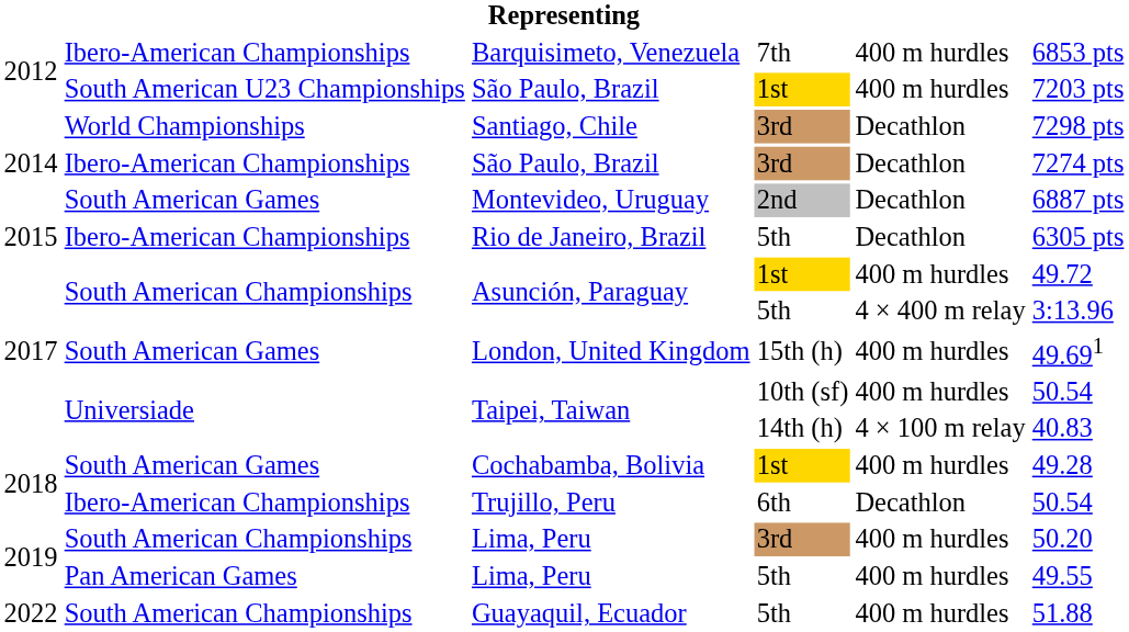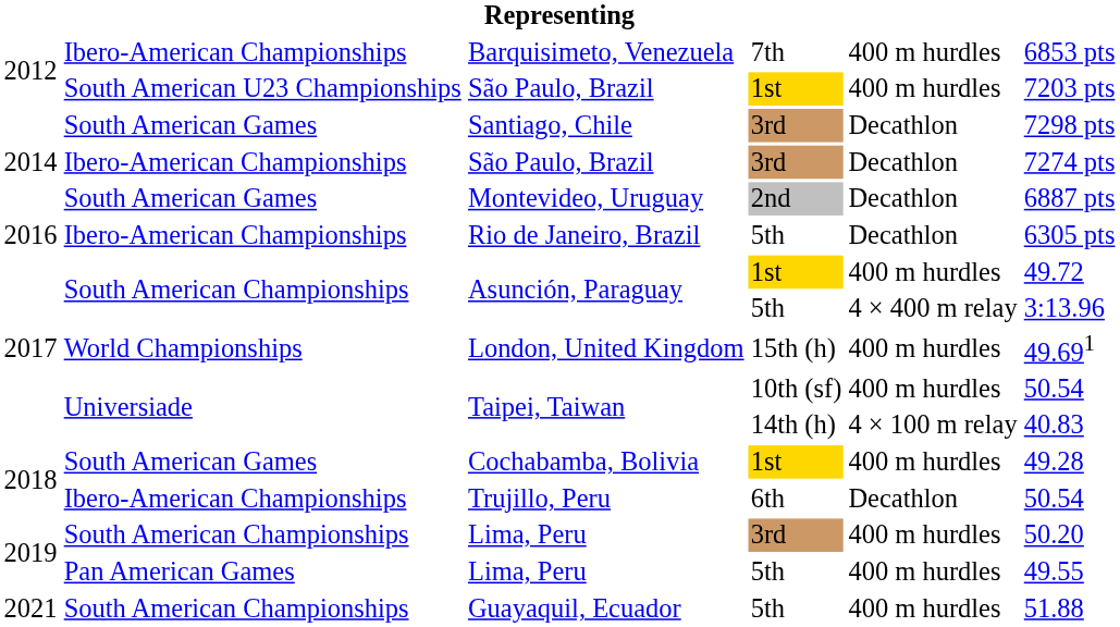 <table>
 <tr>
 <th colspan="6">Representing </th>
 </tr>
 <tr>
 <td rowspan=2>2012</td>
 <td><a href='#'>Ibero-American Championships</a></td>
 <td><a href='#'>Barquisimeto, Venezuela</a></td>
 <td>7th</td>
 <td>400 m hurdles</td>
 <td><a href='#'>6853 pts</a></td>
 </tr>
 <tr>
 <td><a href='#'>South American U23 Championships</a></td>
 <td><a href='#'>São Paulo, Brazil</a></td>
 <td bgcolor=gold>1st</td>
 <td>400 m hurdles</td>
 <td><a href='#'>7203 pts</a></td>
 </tr>
 <tr>
 <td rowspan=3>2014</td>
-<td><a href='#'>World Championships</a></td>
+<td><a href='#'>South American Games</a></td>
 <td><a href='#'>Santiago, Chile</a></td>
 <td bgcolor=cc9966>3rd</td>
 <td>Decathlon</td>
 <td><a href='#'>7298 pts</a></td>
 </tr>
 <tr>
 <td><a href='#'>Ibero-American Championships</a></td>
 <td><a href='#'>São Paulo, Brazil</a></td>
 <td bgcolor=cc9966>3rd</td>
 <td>Decathlon</td>
 <td><a href='#'>7274 pts</a></td>
 </tr>
 <tr>
 <td><a href='#'>South American Games</a></td>
 <td><a href='#'>Montevideo, Uruguay</a></td>
 <td bgcolor=silver>2nd</td>
 <td>Decathlon</td>
 <td><a href='#'>6887 pts</a></td>
 </tr>
 <tr>
-<td>2015</td>
+<td>2016</td>
 <td><a href='#'>Ibero-American Championships</a></td>
 <td><a href='#'>Rio de Janeiro, Brazil</a></td>
 <td>5th</td>
 <td>Decathlon</td>
 <td><a href='#'>6305 pts</a></td>
 </tr>
 <tr>
 <td rowspan=5>2017</td>
 <td rowspan=2><a href='#'>South American Championships</a></td>
 <td rowspan=2><a href='#'>Asunción, Paraguay</a></td>
 <td bgcolor=gold>1st</td>
 <td>400 m hurdles</td>
 <td><a href='#'>49.72</a></td>
 </tr>
 <tr>
 <td>5th</td>
 <td>4 × 400 m relay</td>
 <td><a href='#'>3:13.96</a></td>
 </tr>
 <tr>
-<td><a href='#'>South American Games</a></td>
+<td><a href='#'>World Championships</a></td>
 <td><a href='#'>London, United Kingdom</a></td>
 <td>15th (h)</td>
 <td>400 m hurdles</td>
 <td><a href='#'>49.69</a><sup>1</sup></td>
 </tr>
 <tr>
 <td rowspan=2><a href='#'>Universiade</a></td>
 <td rowspan=2><a href='#'>Taipei, Taiwan</a></td>
 <td>10th (sf)</td>
 <td>400 m hurdles</td>
 <td><a href='#'>50.54</a></td>
 </tr>
 <tr>
 <td>14th (h)</td>
 <td>4 × 100 m relay</td>
 <td><a href='#'>40.83</a></td>
 </tr>
 <tr>
 <td rowspan=2>2018</td>
 <td><a href='#'>South American Games</a></td>
 <td><a href='#'>Cochabamba, Bolivia</a></td>
 <td bgcolor=gold>1st</td>
 <td>400 m hurdles</td>
 <td><a href='#'>49.28</a></td>
 </tr>
 <tr>
 <td><a href='#'>Ibero-American Championships</a></td>
 <td><a href='#'>Trujillo, Peru</a></td>
 <td>6th</td>
 <td>Decathlon</td>
 <td><a href='#'>50.54</a></td>
 </tr>
 <tr>
 <td rowspan=2>2019</td>
 <td><a href='#'>South American Championships</a></td>
 <td><a href='#'>Lima, Peru</a></td>
 <td bgcolor=cc9966>3rd</td>
 <td>400 m hurdles</td>
 <td><a href='#'>50.20</a></td>
 </tr>
 <tr>
 <td><a href='#'>Pan American Games</a></td>
 <td><a href='#'>Lima, Peru</a></td>
 <td>5th</td>
 <td>400 m hurdles</td>
 <td><a href='#'>49.55</a></td>
 </tr>
 <tr>
-<td>2022</td>
+<td>2021</td>
 <td><a href='#'>South American Championships</a></td>
 <td><a href='#'>Guayaquil, Ecuador</a></td>
 <td>5th</td>
 <td>400 m hurdles</td>
 <td><a href='#'>51.88</a></td>
 </tr>
 </table>
